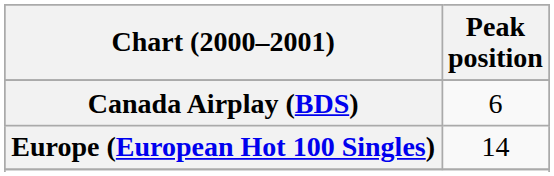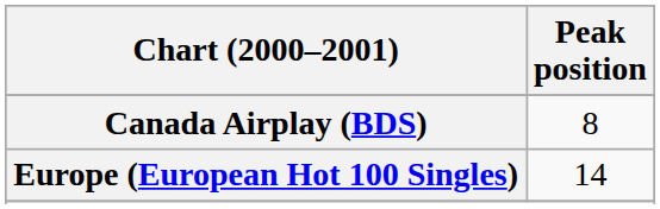 <table class="wikitable sortable plainrowheaders" style="text-align:center">
 <tr>
 <th>Chart (2000–2001)</th>
 <th>Peak<br>position</th>
 </tr>
 <tr>
 </tr>
 <tr>
 </tr>
 <tr>
 </tr>
 <tr>
 </tr>
 <tr>
 </tr>
 <tr>
 <th scope="row">Canada Airplay (<a href='#'>BDS</a>)</th>
-<td>6</td>
+<td>8</td>
 </tr>
 <tr>
 <th scope="row">Europe (<a href='#'>European Hot 100 Singles</a>)</th>
 <td>14</td>
 </tr>
 <tr>
 </tr>
 <tr>
 </tr>
 <tr>
 </tr>
 <tr>
 </tr>
 <tr>
 </tr>
 <tr>
 </tr>
 <tr>
 </tr>
 <tr>
 </tr>
 <tr>
 </tr>
 <tr>
 </tr>
 <tr>
 </tr>
 <tr>
 </tr>
 <tr>
 </tr>
 <tr>
 </tr>
 <tr>
 </tr>
 </table>
